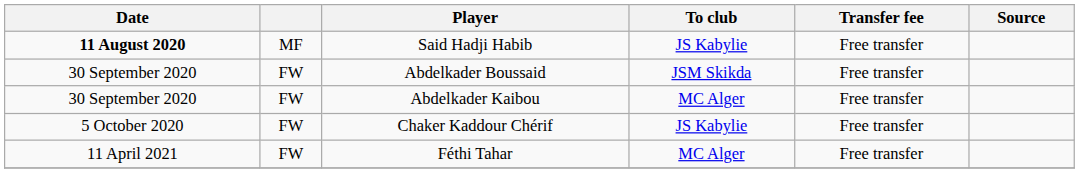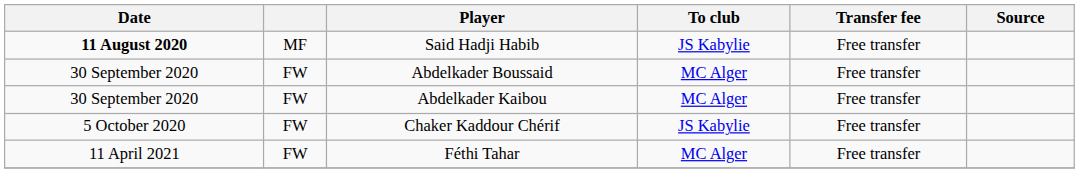 <table class="wikitable sortable" style="width:70%; text-align:center; font-size:85%; text-align:centre;">
 <tr>
 <th>Date</th>
 <th></th>
 <th>Player</th>
 <th>To club</th>
 <th>Transfer fee</th>
 <th>Source</th>
 </tr>
 <tr>
 <td><strong>11 August 2020</strong></td>
 <td>MF</td>
 <td> Said Hadji Habib</td>
 <td><a href='#'>JS Kabylie</a></td>
 <td>Free transfer</td>
 <td></td>
 </tr>
 <tr>
 <td>30 September 2020</td>
 <td>FW</td>
 <td> Abdelkader Boussaid</td>
-<td><a href='#'>JSM Skikda</a></td>
+<td><a href='#'>MC Alger</a></td>
 <td>Free transfer</td>
 <td></td>
 </tr>
 <tr>
 <td>30 September 2020</td>
 <td>FW</td>
 <td> Abdelkader Kaibou</td>
 <td><a href='#'>MC Alger</a></td>
 <td>Free transfer</td>
 <td></td>
 </tr>
 <tr>
 <td>5 October 2020</td>
 <td>FW</td>
 <td> Chaker Kaddour Chérif</td>
 <td><a href='#'>JS Kabylie</a></td>
 <td>Free transfer</td>
 <td></td>
 </tr>
 <tr>
 <td>11 April 2021</td>
 <td>FW</td>
 <td> Féthi Tahar</td>
 <td><a href='#'>MC Alger</a></td>
 <td>Free transfer</td>
 <td></td>
 </tr>
 <tr>
 </tr>
 </table>
